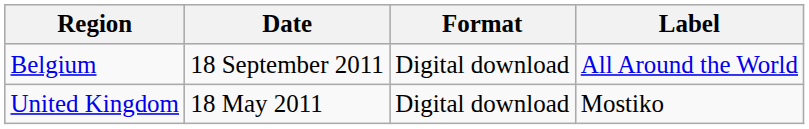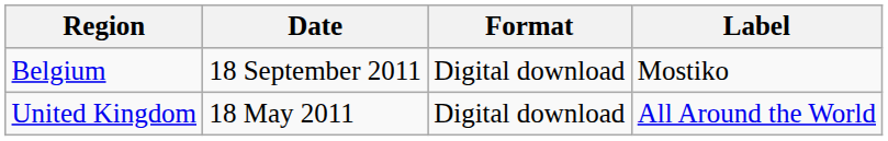 <table class=wikitable>
 <tr>
 <th>Region</th>
 <th>Date</th>
 <th>Format</th>
 <th>Label</th>
 </tr>
 <tr>
 <td><a href='#'>Belgium</a></td>
 <td>18 September 2011</td>
 <td>Digital download</td>
-<td><a href='#'>All Around the World</a></td>
+<td>Mostiko</td>
 </tr>
 <tr>
 <td><a href='#'>United Kingdom</a></td>
 <td>18 May 2011</td>
 <td>Digital download</td>
-<td>Mostiko</td>
+<td><a href='#'>All Around the World</a></td>
 </tr>
 </table>
